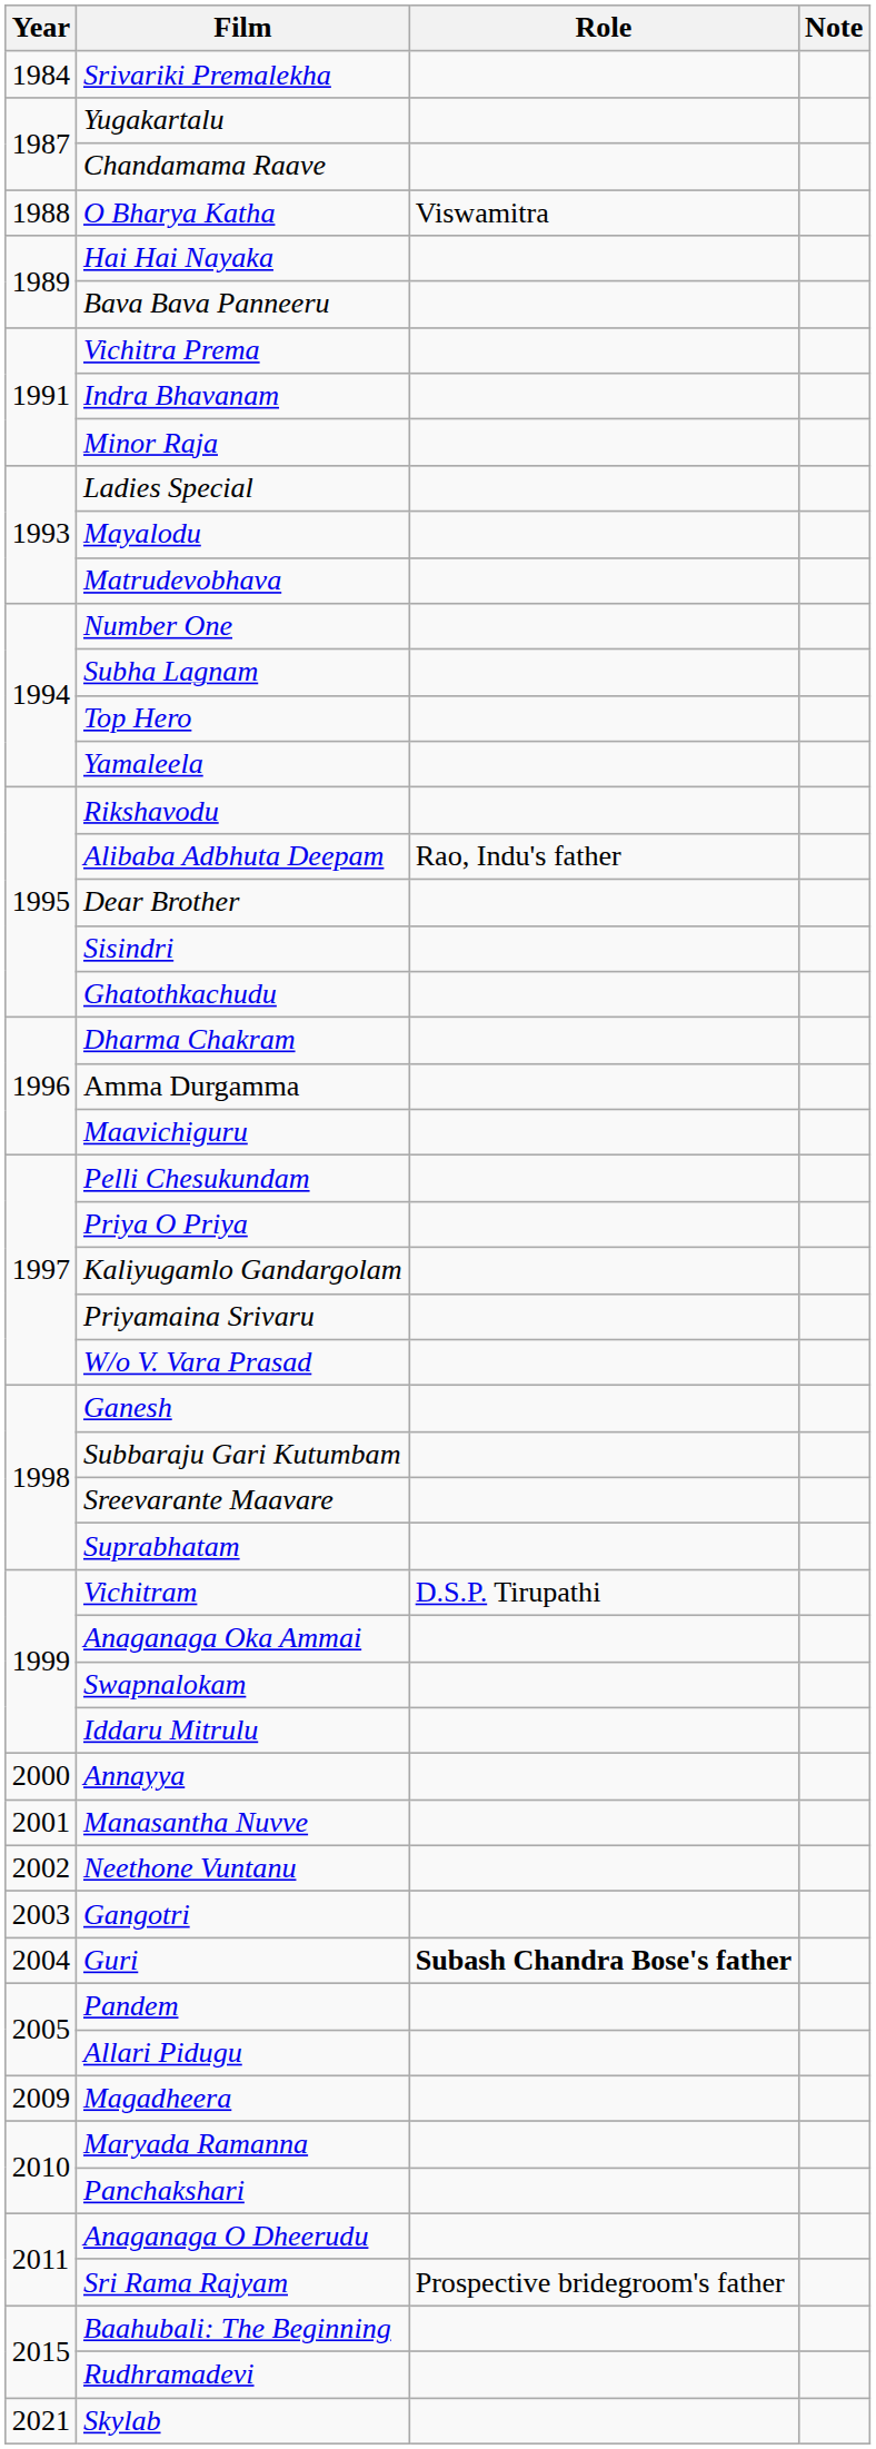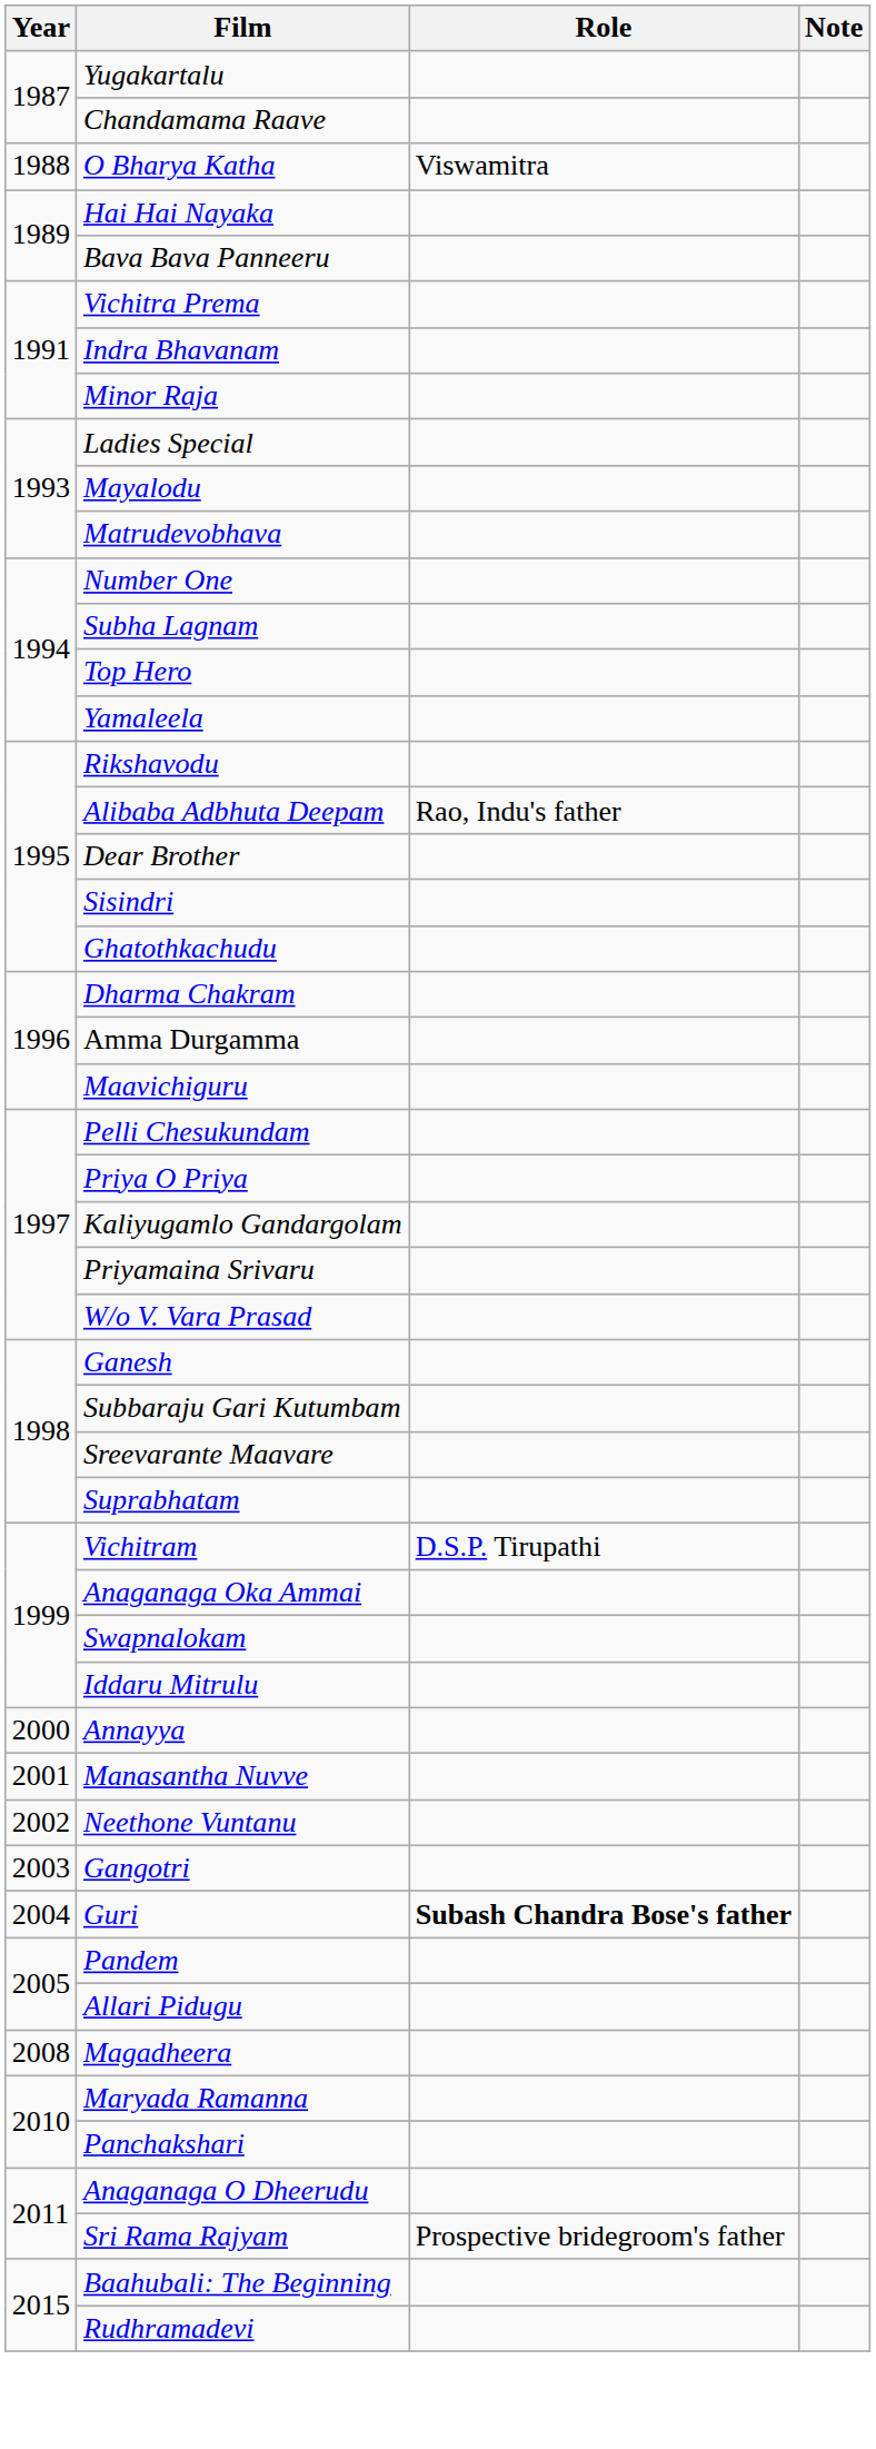 <table class="wikitable">
 <tr>
 <th>Year</th>
 <th>Film</th>
 <th>Role</th>
 <th>Note</th>
-</tr>
-<tr>
-<td>1984</td>
-<td><em><a href='#'>Srivariki Premalekha</a></em></td>
-<td></td>
-<td></td>
 </tr>
 <tr>
 <td rowspan="2">1987</td>
 <td><em>Yugakartalu</em></td>
 <td></td>
 <td></td>
 </tr>
 <tr>
 <td><em>Chandamama Raave</em></td>
 <td></td>
 <td></td>
 </tr>
 <tr>
 <td>1988</td>
 <td><em><a href='#'>O Bharya Katha</a></em></td>
 <td>Viswamitra</td>
 <td></td>
 </tr>
 <tr>
 <td rowspan="2">1989</td>
 <td><em><a href='#'>Hai Hai Nayaka</a></em></td>
 <td></td>
 <td></td>
 </tr>
 <tr>
 <td><em>Bava Bava Panneeru</em></td>
 <td></td>
 <td></td>
 </tr>
 <tr>
 <td rowspan="3">1991</td>
 <td><em><a href='#'>Vichitra Prema</a></em></td>
 <td></td>
 <td></td>
 </tr>
 <tr>
 <td><em><a href='#'>Indra Bhavanam</a></em></td>
 <td></td>
 <td></td>
 </tr>
 <tr>
 <td><em><a href='#'>Minor Raja</a></em></td>
 <td></td>
 <td></td>
 </tr>
 <tr>
 <td rowspan="3">1993</td>
 <td><em>Ladies Special</em></td>
 <td></td>
 <td></td>
 </tr>
 <tr>
 <td><em><a href='#'>Mayalodu</a></em></td>
 <td></td>
 <td></td>
 </tr>
 <tr>
 <td><em><a href='#'>Matrudevobhava</a></em></td>
 <td></td>
 <td></td>
 </tr>
 <tr>
 <td rowspan="4">1994</td>
 <td><em><a href='#'>Number One</a></em></td>
 <td></td>
 <td></td>
 </tr>
 <tr>
 <td><em><a href='#'>Subha Lagnam</a></em></td>
 <td></td>
 <td></td>
 </tr>
 <tr>
 <td><em><a href='#'>Top Hero</a></em></td>
 <td></td>
 <td></td>
 </tr>
 <tr>
 <td><em><a href='#'>Yamaleela</a></em></td>
 <td></td>
 <td></td>
 </tr>
 <tr>
 <td rowspan="5">1995</td>
 <td><em><a href='#'>Rikshavodu</a></em></td>
 <td></td>
 <td></td>
 </tr>
 <tr>
 <td><em><a href='#'>Alibaba Adbhuta Deepam</a></em></td>
 <td>Rao, Indu's father</td>
 <td></td>
 </tr>
 <tr>
 <td><em>Dear Brother</em></td>
 <td></td>
 <td></td>
 </tr>
 <tr>
 <td><em><a href='#'>Sisindri</a></em></td>
 <td></td>
 <td></td>
 </tr>
 <tr>
 <td><em><a href='#'>Ghatothkachudu</a></em></td>
 <td></td>
 <td></td>
 </tr>
 <tr>
 <td rowspan="3">1996</td>
 <td><em><a href='#'>Dharma Chakram</a></em></td>
 <td></td>
 <td></td>
 </tr>
 <tr>
 <td>Amma Durgamma</td>
 <td></td>
 <td></td>
 </tr>
 <tr>
 <td><em><a href='#'>Maavichiguru</a></em></td>
 <td></td>
 <td></td>
 </tr>
 <tr>
 <td rowspan="5">1997</td>
 <td><em><a href='#'>Pelli Chesukundam</a></em></td>
 <td></td>
 <td></td>
 </tr>
 <tr>
 <td><em><a href='#'>Priya O Priya</a></em></td>
 <td></td>
 <td></td>
 </tr>
 <tr>
 <td><em>Kaliyugamlo Gandargolam</em></td>
 <td></td>
 <td></td>
 </tr>
 <tr>
 <td><em>Priyamaina Srivaru</em></td>
 <td></td>
 <td></td>
 </tr>
 <tr>
 <td><em><a href='#'>W/o V. Vara Prasad</a></em></td>
 <td></td>
 <td></td>
 </tr>
 <tr>
 <td rowspan="4">1998</td>
 <td><em><a href='#'>Ganesh</a></em></td>
 <td></td>
 <td></td>
 </tr>
 <tr>
 <td><em>Subbaraju Gari Kutumbam</em></td>
 <td></td>
 <td></td>
 </tr>
 <tr>
 <td><em>Sreevarante Maavare</em></td>
 <td></td>
 <td></td>
 </tr>
 <tr>
 <td><em><a href='#'>Suprabhatam</a></em></td>
 <td></td>
 <td></td>
 </tr>
 <tr>
 <td rowspan="4">1999</td>
 <td><em><a href='#'>Vichitram</a></em></td>
 <td><a href='#'>D.S.P.</a> Tirupathi</td>
 <td></td>
 </tr>
 <tr>
 <td><em><a href='#'>Anaganaga Oka Ammai</a></em></td>
 <td></td>
 <td></td>
 </tr>
 <tr>
 <td><a href='#'><em>Swapnalokam</em></a></td>
 <td></td>
 <td></td>
 </tr>
 <tr>
 <td><em><a href='#'>Iddaru Mitrulu</a></em></td>
 <td></td>
 <td></td>
 </tr>
 <tr>
 <td>2000</td>
 <td><em><a href='#'>Annayya</a></em></td>
 <td></td>
 <td></td>
 </tr>
 <tr>
 <td>2001</td>
 <td><em><a href='#'>Manasantha Nuvve</a></em></td>
 <td></td>
 <td></td>
 </tr>
 <tr>
 <td>2002</td>
 <td><em><a href='#'>Neethone Vuntanu</a></em></td>
 <td></td>
 <td></td>
 </tr>
 <tr>
 <td>2003</td>
 <td><a href='#'><em>Gangotri</em></a></td>
 <td></td>
 <td></td>
 </tr>
 <tr>
 <td>2004</td>
 <td><em><a href='#'>Guri</a></em></td>
 <td><strong>Subash Chandra Bose's father</strong></td>
 <td></td>
 </tr>
 <tr>
 <td rowspan="2">2005</td>
 <td><em><a href='#'>Pandem</a></em></td>
 <td></td>
 <td></td>
 </tr>
 <tr>
 <td><em><a href='#'>Allari Pidugu</a></em></td>
 <td></td>
 <td></td>
 </tr>
 <tr>
-<td>2009</td>
+<td>2008</td>
 <td><em><a href='#'>Magadheera</a></em></td>
 <td></td>
 <td></td>
 </tr>
 <tr>
 <td rowspan="2">2010</td>
 <td><em><a href='#'>Maryada Ramanna</a></em></td>
 <td></td>
 <td></td>
 </tr>
 <tr>
 <td><em><a href='#'>Panchakshari</a></em></td>
 <td></td>
 <td></td>
 </tr>
 <tr>
 <td rowspan="2">2011</td>
 <td><em><a href='#'>Anaganaga O Dheerudu</a></em></td>
 <td></td>
 <td></td>
 </tr>
 <tr>
 <td><em><a href='#'>Sri Rama Rajyam</a></em></td>
 <td>Prospective bridegroom's father</td>
 <td></td>
 </tr>
 <tr>
 <td rowspan="2">2015</td>
 <td><em><a href='#'>Baahubali: The Beginning</a></em></td>
 <td></td>
 <td></td>
 </tr>
 <tr>
 <td><a href='#'><em>Rudhramadevi</em></a></td>
 <td></td>
 <td></td>
 </tr>
-<tr>
-<td>2021</td>
-<td><a href='#'><em>Skylab</em></a></td>
-<td></td>
-<td></td>
-</tr>
 </table>
